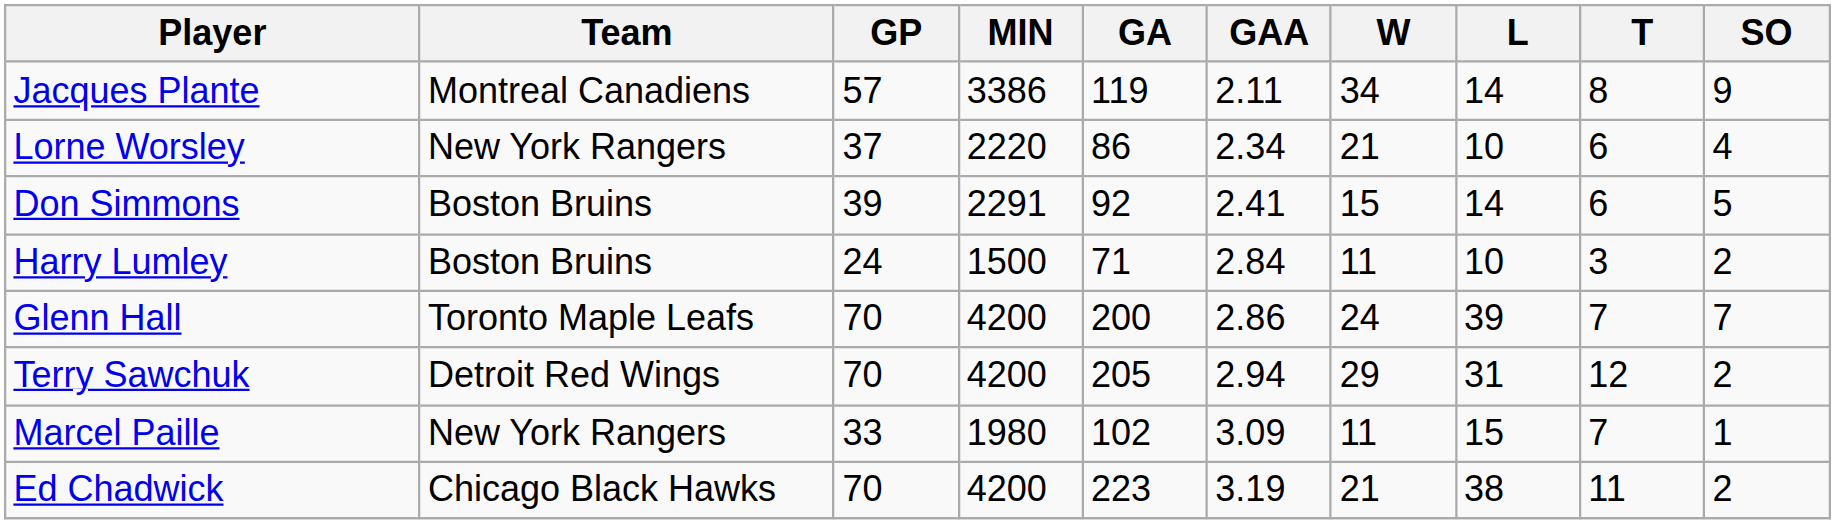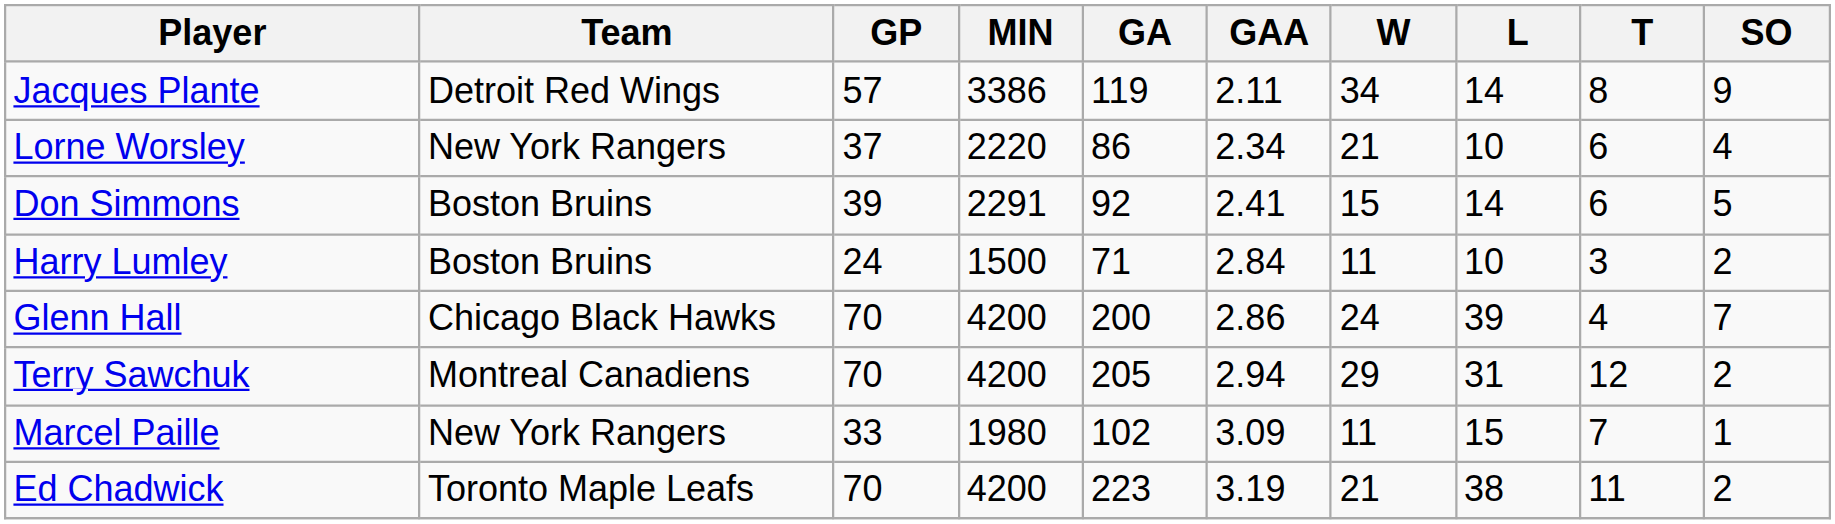 <table class="wikitable">
 <tr>
 <th bgcolor="#DDDDFF" width="20%">Player</th>
 <th bgcolor="#DDDDFF" width="20%">Team</th>
 <th bgcolor="#DDDDFF" width="6%">GP</th>
 <th bgcolor="#DDDDFF" width="6%">MIN</th>
 <th bgcolor="#DDDDFF" width="6%">GA</th>
 <th bgcolor="#DDDDFF" width="6%">GAA</th>
 <th bgcolor="#DDDDFF" width="6%">W</th>
 <th bgcolor="#DDDDFF" width="6%">L</th>
 <th bgcolor="#DDDDFF" width="6%">T</th>
 <th bgcolor="#DDDDFF" width="6%">SO</th>
 </tr>
 <tr>
 <td><a href='#'>Jacques Plante</a></td>
-<td>Montreal Canadiens</td>
+<td>Detroit Red Wings</td>
 <td>57</td>
 <td>3386</td>
 <td>119</td>
 <td>2.11</td>
 <td>34</td>
 <td>14</td>
 <td>8</td>
 <td>9</td>
 </tr>
 <tr>
 <td><a href='#'>Lorne Worsley</a></td>
 <td>New York Rangers</td>
 <td>37</td>
 <td>2220</td>
 <td>86</td>
 <td>2.34</td>
 <td>21</td>
 <td>10</td>
 <td>6</td>
 <td>4</td>
 </tr>
 <tr>
 <td><a href='#'>Don Simmons</a></td>
 <td>Boston Bruins</td>
 <td>39</td>
 <td>2291</td>
 <td>92</td>
 <td>2.41</td>
 <td>15</td>
 <td>14</td>
 <td>6</td>
 <td>5</td>
 </tr>
 <tr>
 <td><a href='#'>Harry Lumley</a></td>
 <td>Boston Bruins</td>
 <td>24</td>
 <td>1500</td>
 <td>71</td>
 <td>2.84</td>
 <td>11</td>
 <td>10</td>
 <td>3</td>
 <td>2</td>
 </tr>
 <tr>
 <td><a href='#'>Glenn Hall</a></td>
-<td>Toronto Maple Leafs</td>
+<td>Chicago Black Hawks</td>
 <td>70</td>
 <td>4200</td>
 <td>200</td>
 <td>2.86</td>
 <td>24</td>
 <td>39</td>
-<td>7</td>
+<td>4</td>
 <td>7</td>
 </tr>
 <tr>
 <td><a href='#'>Terry Sawchuk</a></td>
-<td>Detroit Red Wings</td>
+<td>Montreal Canadiens</td>
 <td>70</td>
 <td>4200</td>
 <td>205</td>
 <td>2.94</td>
 <td>29</td>
 <td>31</td>
 <td>12</td>
 <td>2</td>
 </tr>
 <tr>
 <td><a href='#'>Marcel Paille</a></td>
 <td>New York Rangers</td>
 <td>33</td>
 <td>1980</td>
 <td>102</td>
 <td>3.09</td>
 <td>11</td>
 <td>15</td>
 <td>7</td>
 <td>1</td>
 </tr>
 <tr>
 <td><a href='#'>Ed Chadwick</a></td>
-<td>Chicago Black Hawks</td>
+<td>Toronto Maple Leafs</td>
 <td>70</td>
 <td>4200</td>
 <td>223</td>
 <td>3.19</td>
 <td>21</td>
 <td>38</td>
 <td>11</td>
 <td>2</td>
 </tr>
 <tr>
 </tr>
 </table>
